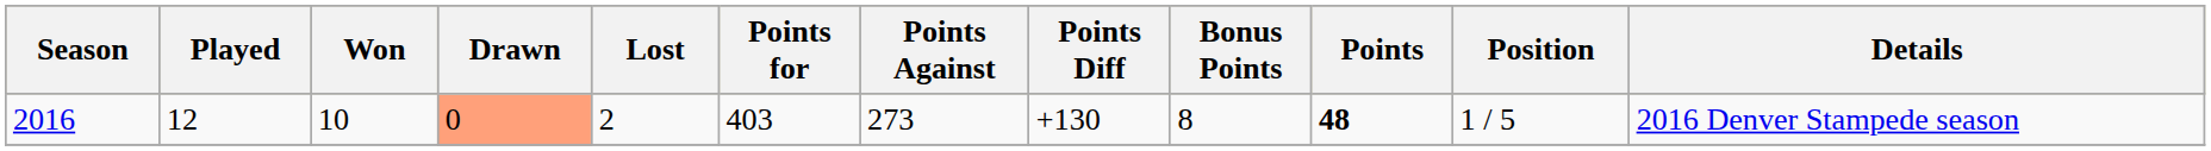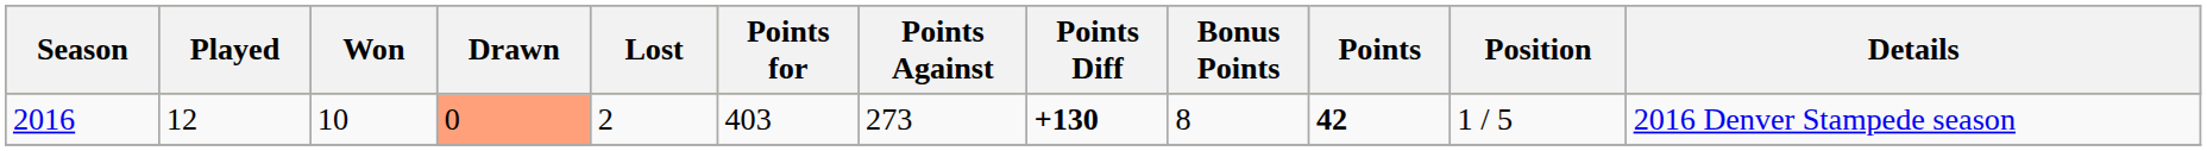 <table class="wikitable" width="85%" style="font-size:95%" style="text-align: center;">
 <tr bgcolor=#bdb76b>
 <th>Season</th>
 <th>Played</th>
 <th width=55>Won</th>
 <th>Drawn</th>
 <th width=55>Lost</th>
 <th>Points <br> for</th>
 <th>Points <br> Against</th>
 <th>Points <br> Diff</th>
 <th>Bonus <br> Points</th>
 <th>Points</th>
 <th>Position</th>
 <th>Details</th>
 </tr>
 <tr>
 <td><a href='#'>2016</a></td>
 <td>12</td>
 <td>10</td>
 <td style="background: lightsalmon;">0</td>
 <td>2</td>
 <td>403</td>
 <td>273</td>
-<td>+130</td>
+<td><strong>+130</strong></td>
 <td>8</td>
-<td><strong>48</strong></td>
+<td><strong>42</strong></td>
 <td>1 / 5</td>
 <td><a href='#'>2016 Denver Stampede season</a></td>
 </tr>
 <tr>
 </tr>
 </table>
